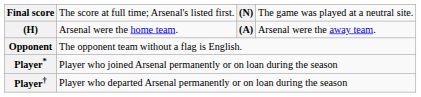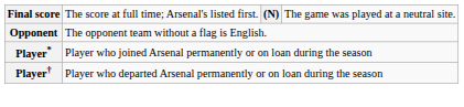 <table class="wikitable" style="font-size:95%;">
 <tr>
 <th>Final score</th>
 <td>The score at full time; Arsenal's listed first.</td>
 <th>(N)</th>
 <td>The game was played at a neutral site.</td>
-</tr>
-<tr>
-<th>(H)</th>
-<td>Arsenal were the <a href='#'>home team</a>.</td>
-<th>(A)</th>
-<td>Arsenal were the <a href='#'>away team</a>.</td>
 </tr>
 <tr>
 <th>Opponent</th>
 <td colspan="3">The opponent team without a flag is English.</td>
 </tr>
 <tr>
 <th>Player<sup>*</sup></th>
 <td colspan="3">Player who joined Arsenal permanently or on loan during the season</td>
 </tr>
 <tr>
 <th>Player<sup>†</sup></th>
 <td colspan="3">Player who departed Arsenal permanently or on loan during the season</td>
 </tr>
 </table>
